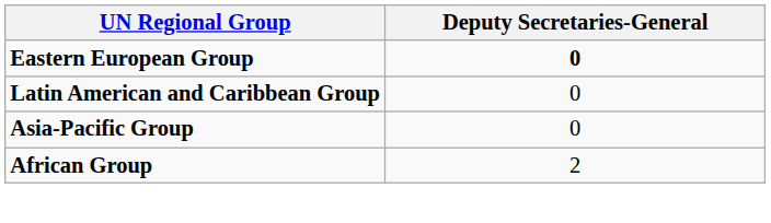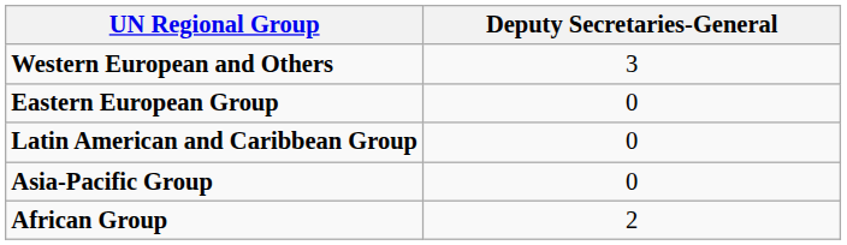 <table class="wikitable">
 <tr>
 <th width=50%><a href='#'>UN Regional Group</a></th>
 <th width=50%>Deputy Secretaries-General</th>
 </tr>
 <tr>
+<td><strong>Western European and Others</strong></td>
+<td align="center">3</td>
+</tr>
+<tr>
 <td><strong>Eastern European Group</strong></td>
-<td align="center"><strong>0</strong></td>
+<td align="center">0</td>
 </tr>
 <tr>
 <td><strong>Latin American and Caribbean Group</strong></td>
 <td align="center">0</td>
 </tr>
 <tr>
 <td><strong>Asia-Pacific Group</strong></td>
 <td align="center">0</td>
 </tr>
 <tr>
 <td><strong>African Group</strong></td>
 <td align="center">2</td>
 </tr>
 </table>
